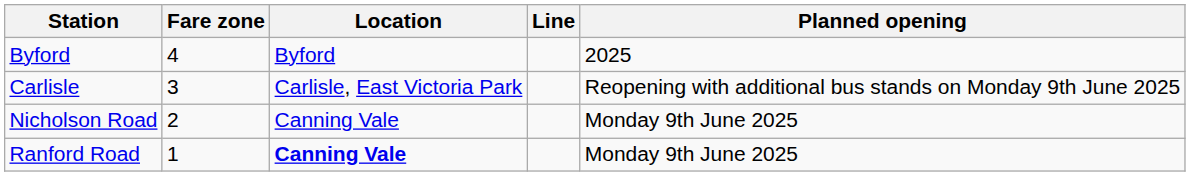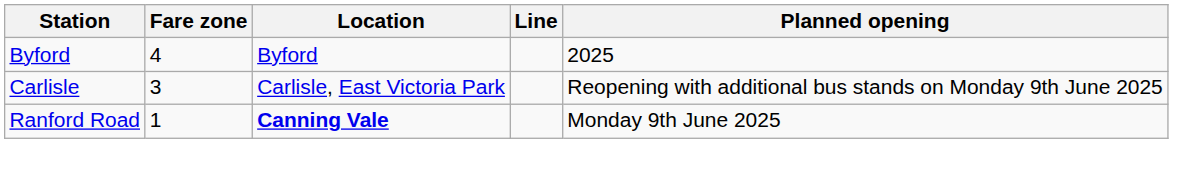 <table class="wikitable sortable">
 <tr>
 <th>Station</th>
 <th>Fare zone</th>
 <th>Location</th>
 <th>Line</th>
 <th>Planned opening</th>
 </tr>
 <tr>
 <td><a href='#'>Byford</a></td>
 <td>4</td>
 <td><a href='#'>Byford</a></td>
 <td></td>
 <td>2025</td>
 </tr>
 <tr>
 <td><a href='#'>Carlisle</a></td>
 <td>3</td>
 <td><a href='#'>Carlisle</a>, <a href='#'>East Victoria Park</a></td>
 <td></td>
 <td>Reopening with additional bus stands on Monday 9th June 2025</td>
 </tr>
 <tr>
-<td><a href='#'>Nicholson Road</a></td>
-<td>2</td>
-<td><a href='#'>Canning Vale</a></td>
-<td></td>
-<td>Monday 9th June 2025</td>
-</tr>
-<tr>
 <td><a href='#'>Ranford Road</a></td>
 <td>1</td>
 <td><strong><a href='#'>Canning Vale</a></strong></td>
 <td></td>
 <td>Monday 9th June 2025</td>
 </tr>
 </table>
